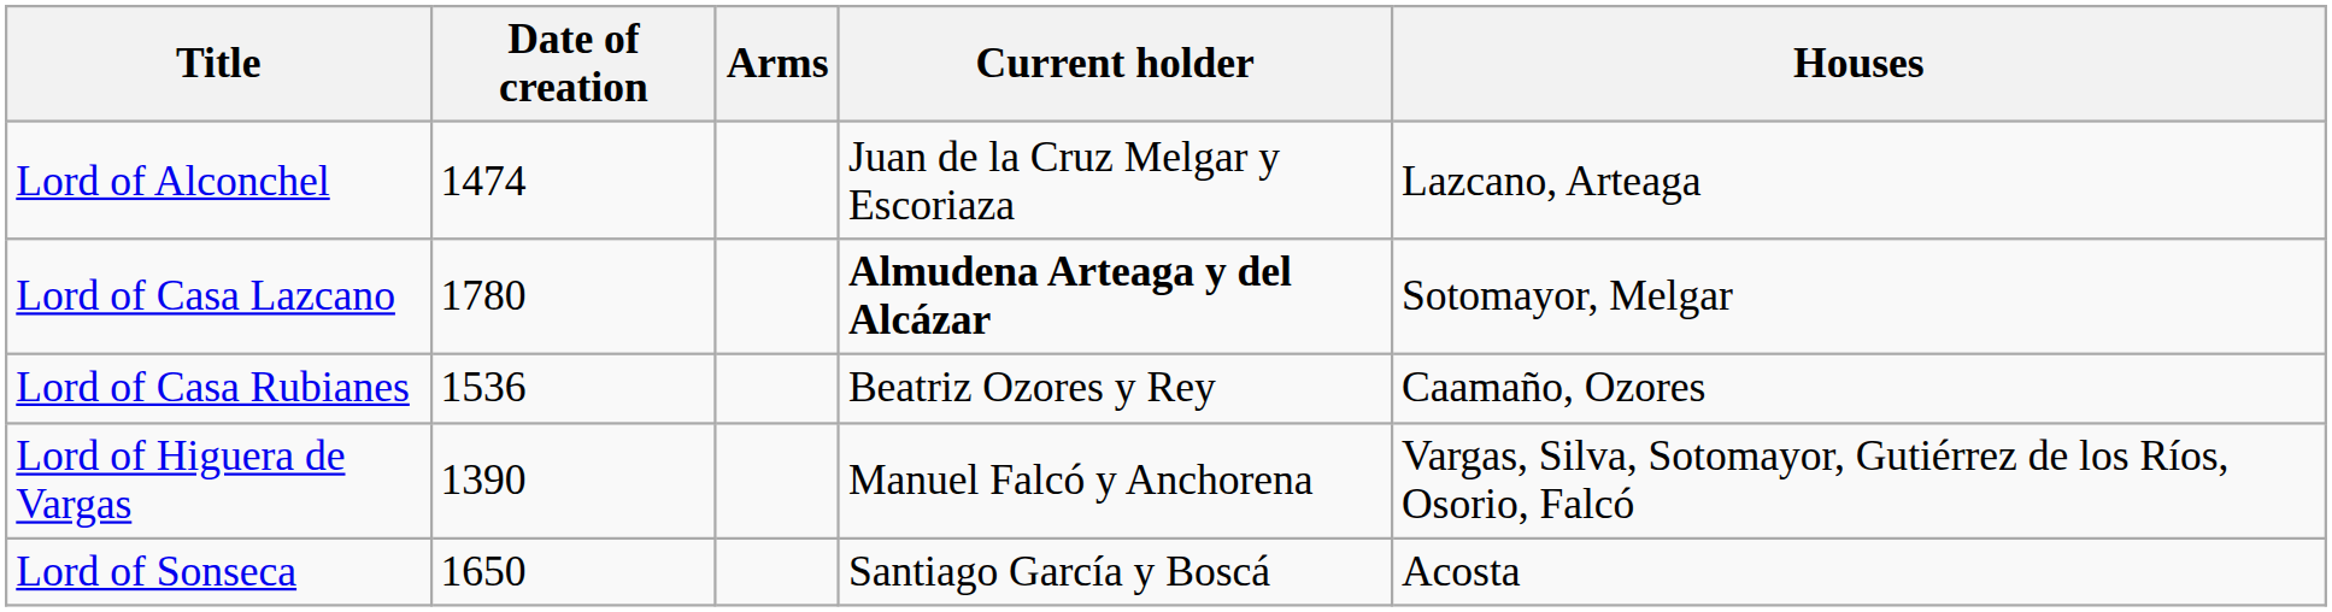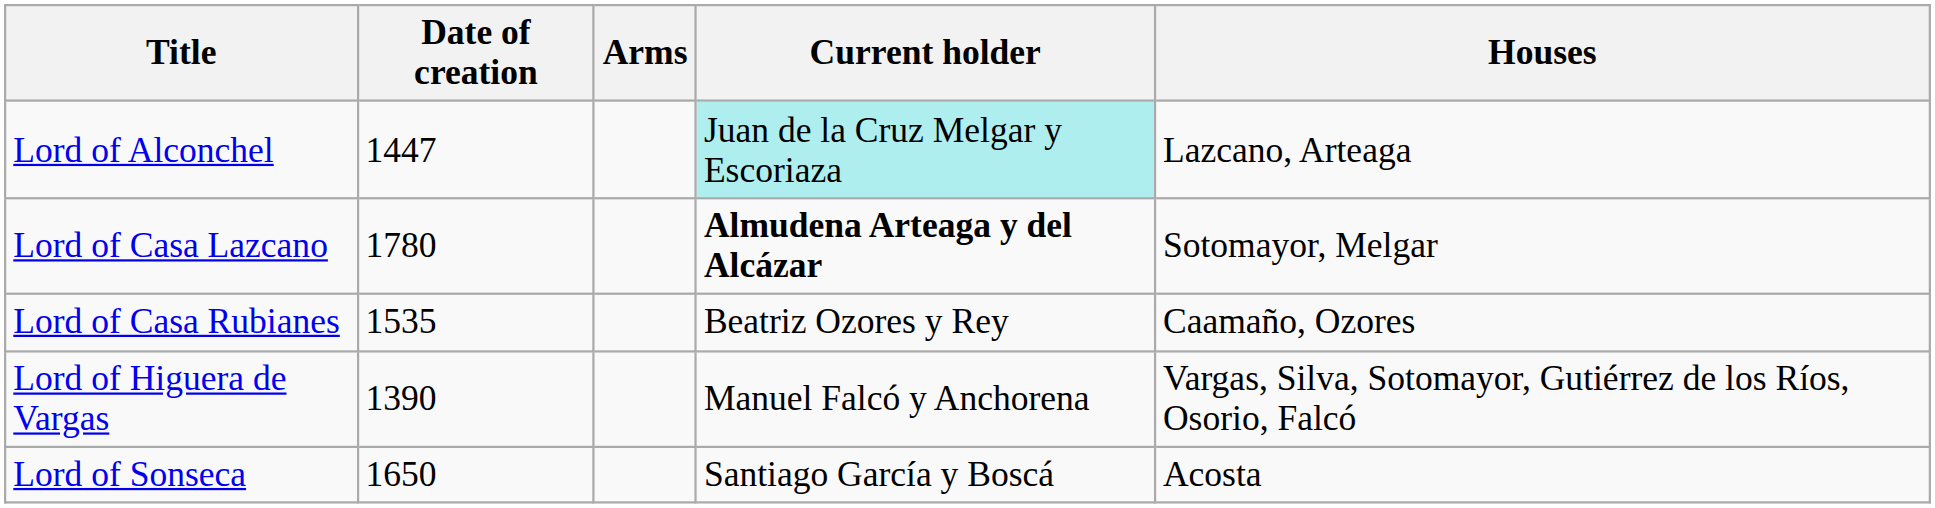 <table class="wikitable sortable">
 <tr>
 <th>Title</th>
 <th>Date of creation</th>
 <th class="unsortable">Arms</th>
 <th>Current holder</th>
 <th>Houses</th>
 </tr>
 <tr>
 <td><a href='#'>Lord of Alconchel</a></td>
-<td>1474</td>
+<td>1447</td>
 <td></td>
-<td>Juan de la Cruz Melgar y Escoriaza</td>
+<td style="background: paleturquoise;">Juan de la Cruz Melgar y Escoriaza</td>
 <td>Lazcano, Arteaga</td>
 </tr>
 <tr>
 <td><a href='#'>Lord of Casa Lazcano</a></td>
 <td>1780</td>
 <td></td>
 <td><strong>Almudena Arteaga y del Alcázar</strong></td>
 <td>Sotomayor, Melgar</td>
 </tr>
 <tr>
 <td><a href='#'>Lord of Casa Rubianes</a></td>
-<td>1536</td>
+<td>1535</td>
 <td></td>
 <td>Beatriz Ozores y Rey</td>
 <td>Caamaño, Ozores</td>
 </tr>
 <tr>
 <td><a href='#'>Lord of Higuera de Vargas</a></td>
 <td>1390</td>
 <td></td>
 <td>Manuel Falcó y Anchorena</td>
 <td>Vargas, Silva, Sotomayor, Gutiérrez de los Ríos, Osorio, Falcó</td>
 </tr>
 <tr>
 <td><a href='#'>Lord of Sonseca</a></td>
 <td>1650</td>
 <td></td>
 <td>Santiago García y Boscá</td>
 <td>Acosta </td>
 </tr>
 </table>
